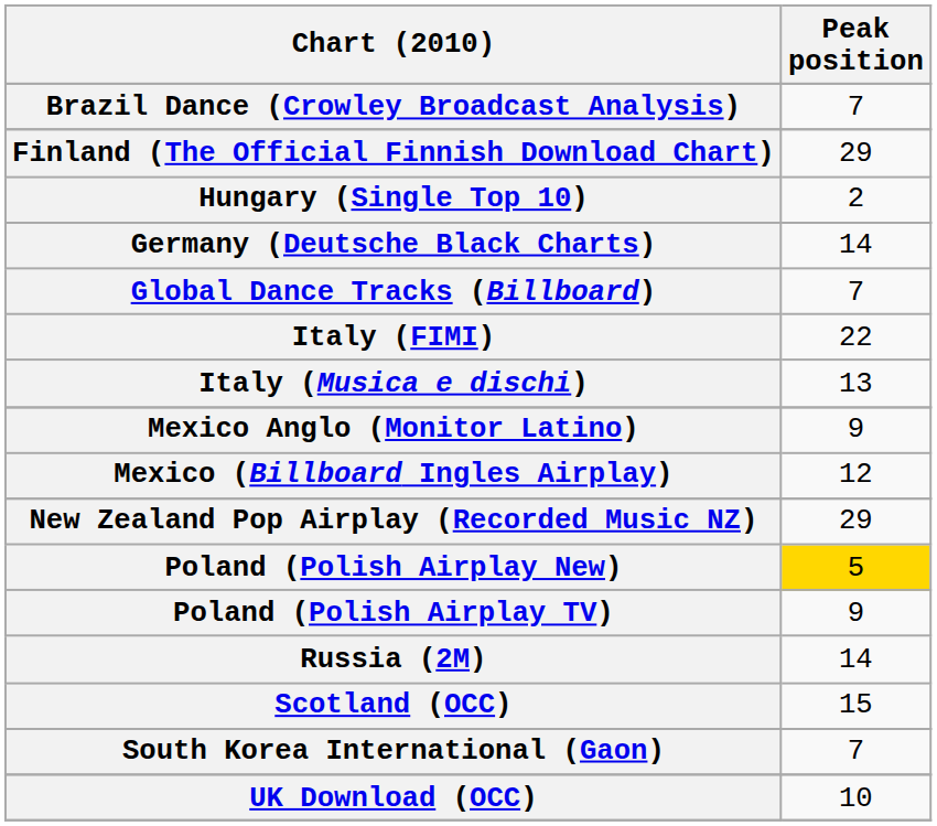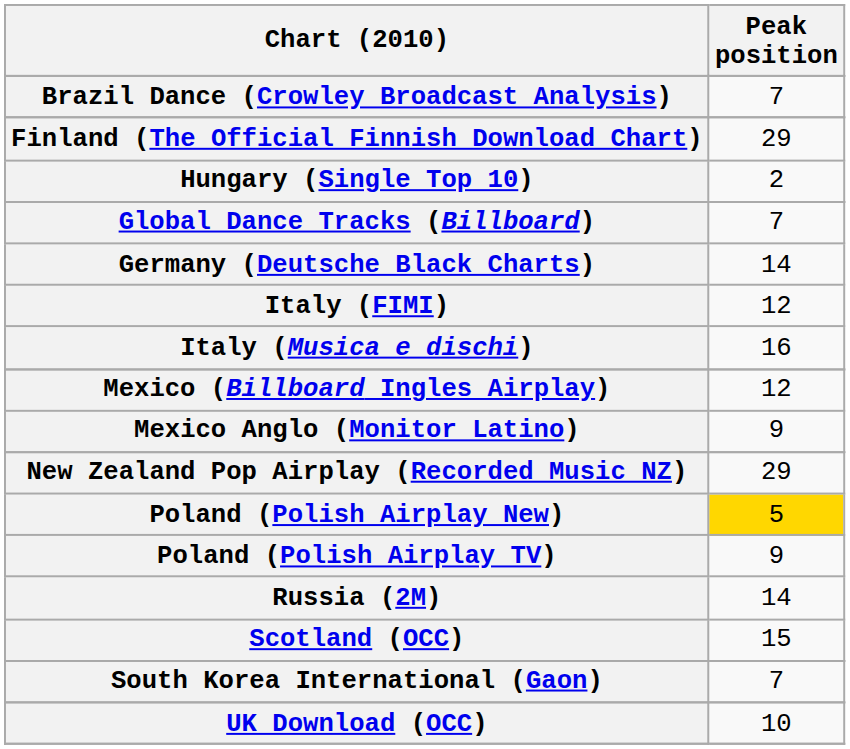 <table class="wikitable sortable plainrowheaders" style="text-align:center;">
 <tr>
 <th scope="col">Chart (2010)</th>
 <th scope="col">Peak<br>position</th>
 </tr>
 <tr>
 </tr>
 <tr>
 </tr>
 <tr>
 </tr>
 <tr>
 </tr>
 <tr>
 <th scope="row">Brazil Dance (<a href='#'>Crowley Broadcast Analysis</a>)</th>
 <td style="text-align:center;">7</td>
 </tr>
 <tr>
 </tr>
 <tr>
 </tr>
 <tr>
 </tr>
 <tr>
 </tr>
 <tr>
 <th scope="row">Finland (<a href='#'>The Official Finnish Download Chart</a>)</th>
 <td style="text-align:center;">29</td>
 </tr>
 <tr>
 <th scope="row">Hungary (<a href='#'>Single Top 10</a>)</th>
 <td style="text-align:center;">2</td>
 </tr>
 <tr>
 </tr>
 <tr>
+<th scope="row"><a href='#'>Global Dance Tracks</a> (<em><a href='#'>Billboard</a></em>)</th>
+<td align="center">7</td>
+</tr>
+<tr>
 <th scope="row">Germany (<a href='#'>Deutsche Black Charts</a>)</th>
 <td align="center">14</td>
 </tr>
 <tr>
-<th scope="row"><a href='#'>Global Dance Tracks</a> (<em><a href='#'>Billboard</a></em>)</th>
-<td align="center">7</td>
-</tr>
-<tr>
 <th scope="row">Italy (<a href='#'>FIMI</a>)</th>
-<td style="text-align:center;">22</td>
+<td style="text-align:center;">12</td>
 </tr>
 <tr>
 <th scope="row">Italy (<em><a href='#'>Musica e dischi</a></em>)</th>
-<td align="center">13</td>
+<td align="center">16</td>
 </tr>
 <tr>
 </tr>
 <tr>
+<th scope="row">Mexico (<a href='#'><em>Billboard</em> Ingles Airplay</a>)</th>
+<td align="center">12</td>
+</tr>
+<tr>
 <th scope="row">Mexico Anglo (<a href='#'>Monitor Latino</a>)</th>
 <td style="text-align:center;">9</td>
-</tr>
-<tr>
-<th scope="row">Mexico (<a href='#'><em>Billboard</em> Ingles Airplay</a>)</th>
-<td align="center">12</td>
 </tr>
 <tr>
 </tr>
 <tr>
 </tr>
 <tr>
 </tr>
 <tr>
 <th scope="row">New Zealand Pop Airplay (<a href='#'>Recorded Music NZ</a>)</th>
 <td align="center">29</td>
 </tr>
 <tr>
 <th scope="row">Poland (<a href='#'>Polish Airplay New</a>)</th>
 <td align="center" style="background: gold;">5</td>
 </tr>
 <tr>
 <th scope="row">Poland (<a href='#'>Polish Airplay TV</a>)</th>
 <td align="center">9</td>
 </tr>
 <tr>
 <th scope="row">Russia (<a href='#'>2M</a>)</th>
 <td align="center">14</td>
 </tr>
 <tr>
 <th scope="row"><a href='#'>Scotland</a> (<a href='#'>OCC</a>)</th>
 <td style="text-align:center;">15</td>
 </tr>
 <tr>
 </tr>
 <tr>
 <th scope="row">South Korea International (<a href='#'>Gaon</a>)</th>
 <td style="text-align:center;">7</td>
 </tr>
 <tr>
 </tr>
 <tr>
 </tr>
 <tr>
 </tr>
 <tr>
 <th scope="row"><a href='#'>UK Download</a> (<a href='#'>OCC</a>)</th>
 <td style="text-align:center;">10</td>
 </tr>
 <tr>
 </tr>
 <tr>
 </tr>
 <tr>
 </tr>
 <tr>
 </tr>
 <tr>
 </tr>
 </table>
